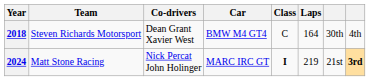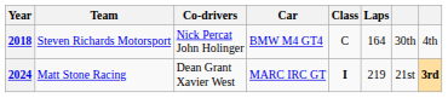 <table class="wikitable" style="font-size:90%">
 <tr>
 <th>Year</th>
 <th>Team</th>
 <th>Co-drivers</th>
 <th>Car</th>
 <th>Class</th>
 <th>Laps</th>
 <th></th>
 <th></th>
 </tr>
 <tr style="text-align:center;">
 <th><a href='#'>2018</a></th>
 <td align="left"> <a href='#'>Steven Richards Motorsport</a></td>
-<td align="left"> Dean Grant<br> Xavier West</td>
+<td align="left"> <a href='#'>Nick Percat</a><br> John Holinger</td>
 <td align="left"><a href='#'>BMW M4 GT4</a></td>
 <td>C</td>
 <td>164</td>
 <td>30th</td>
 <td>4th</td>
 </tr>
 <tr style="text-align:center;">
 <th><a href='#'>2024</a></th>
 <td align="left"> <a href='#'>Matt Stone Racing</a></td>
-<td align="left"> <a href='#'>Nick Percat</a><br> John Holinger</td>
+<td align="left"> Dean Grant<br> Xavier West</td>
 <td align="left"><a href='#'>MARC IRC GT</a></td>
 <td><strong>I</strong></td>
 <td>219</td>
 <td>21st</td>
 <td style=background:#ffdf9f><strong>3rd</strong></td>
 </tr>
 </table>
